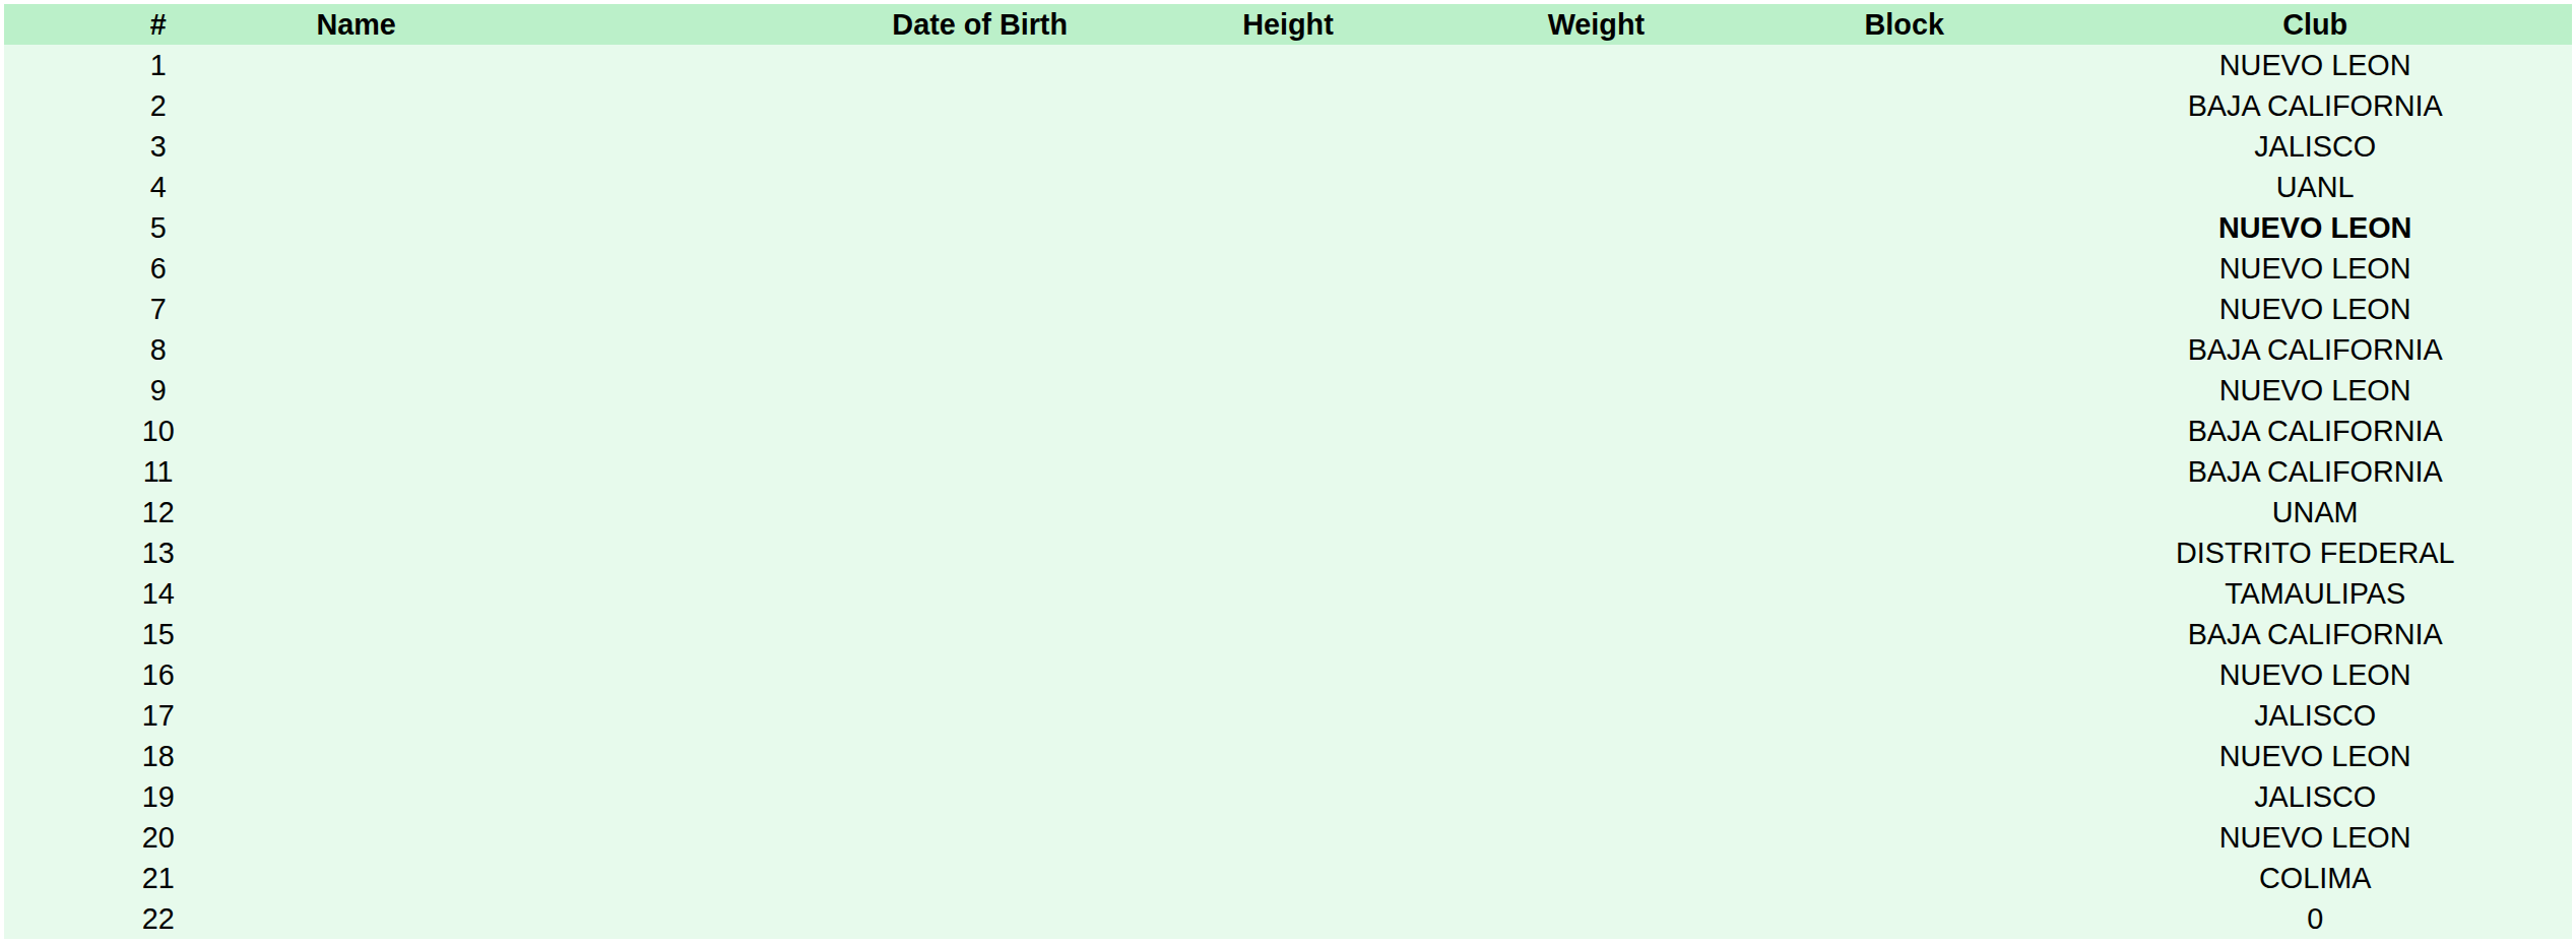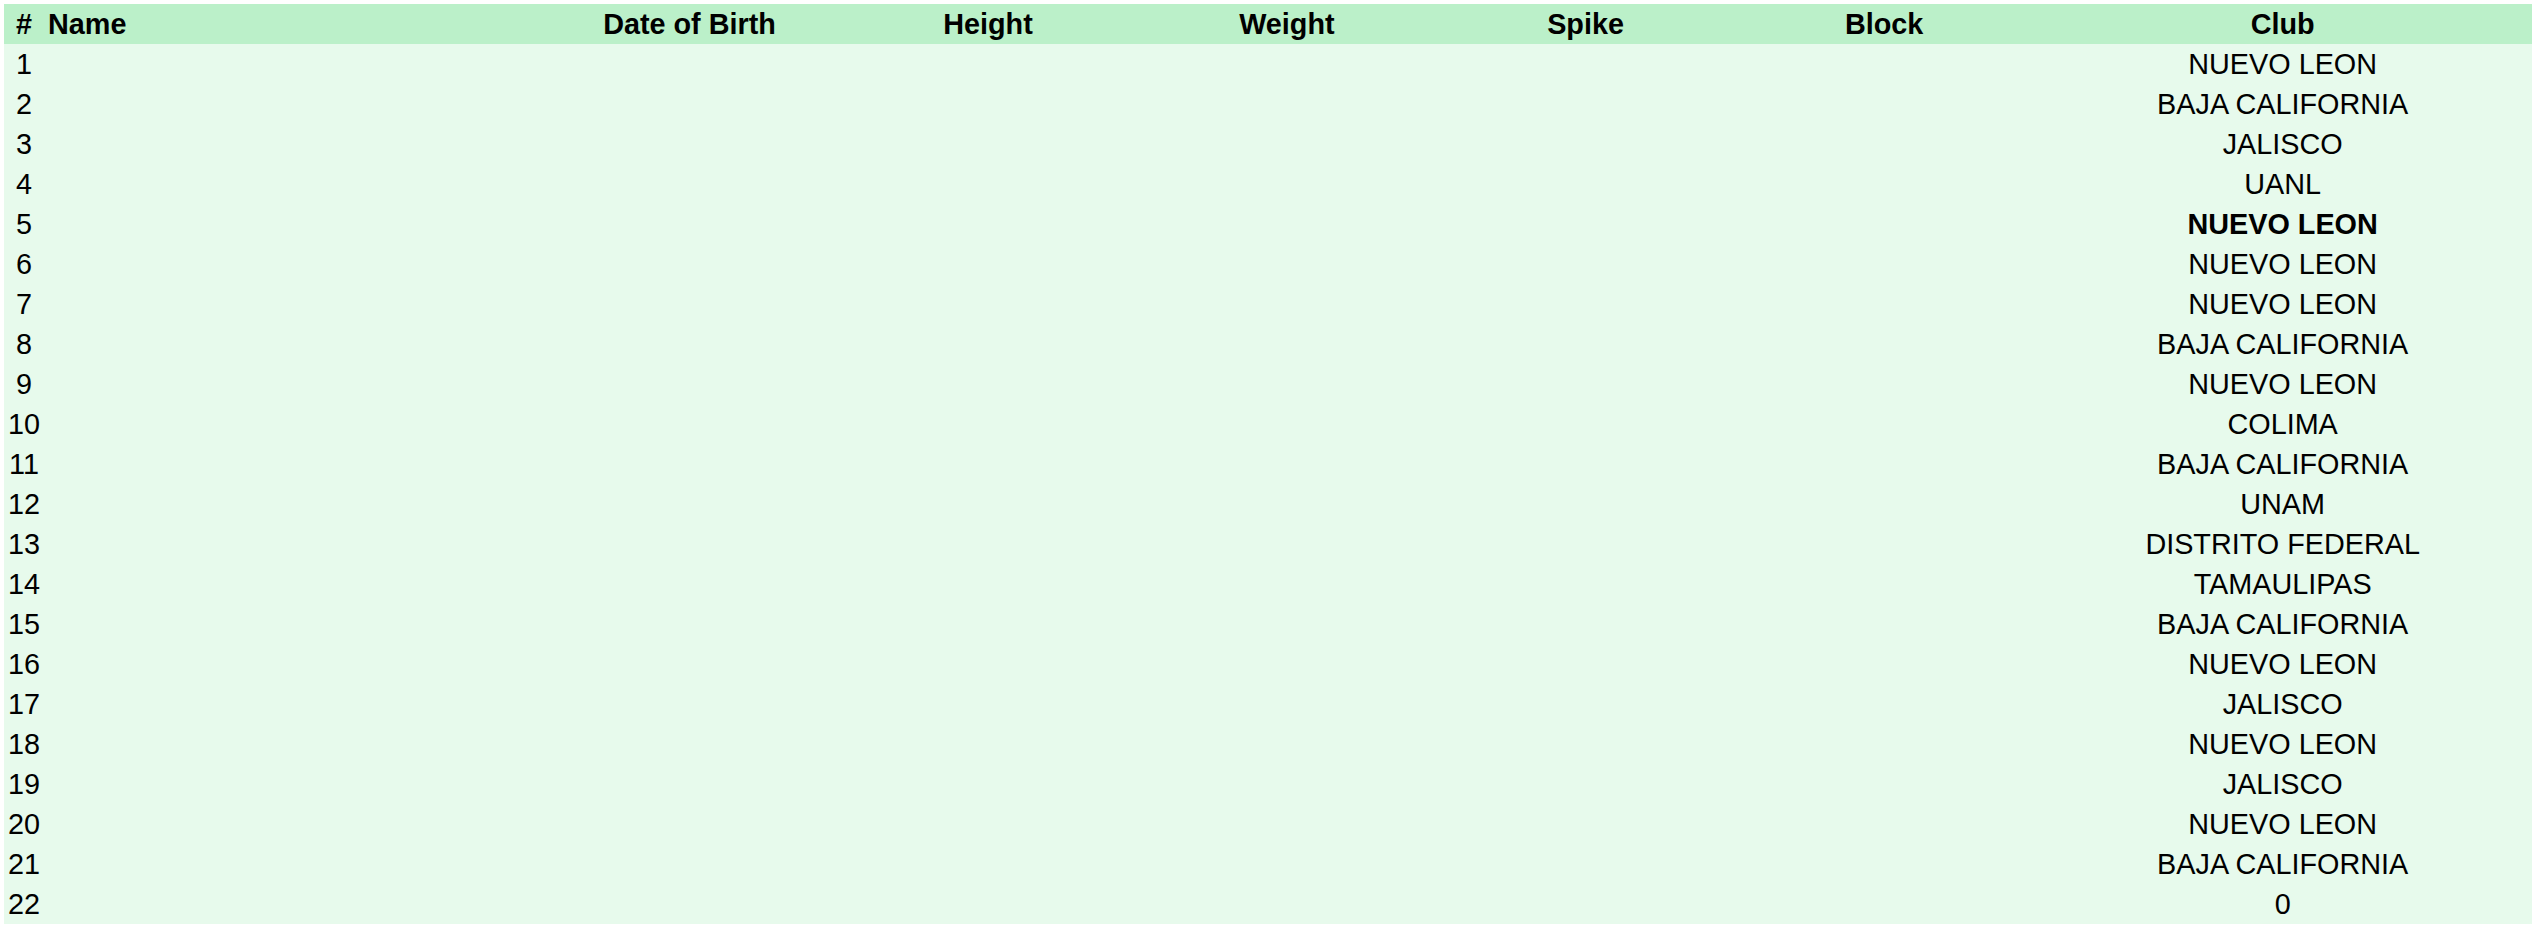 <table border=0 cellpadding=2 cellspacing=0  |- bgcolor=#FFECCE style="text-align:center; font-size:90%; width:100%">
 <tr bgcolor=#BBF0C9>
 <th>#</th>
 <th align=left width=20%>Name</th>
 <th width=12%>Date of Birth</th>
 <th width=12%>Height</th>
 <th width=12%>Weight</th>
+<th width=12%>Spike</th>
 <th width=12%>Block</th>
 <th width=20%>Club</th>
 </tr>
 <tr bgcolor=#E7FAEC>
 <td>1</td>
 <td align=left></td>
 <td align=right></td>
+<td></td>
 <td></td>
 <td></td>
 <td></td>
 <td>NUEVO LEON</td>
 </tr>
 <tr bgcolor=#E7FAEC>
 <td>2</td>
 <td align=left></td>
 <td align=right></td>
 <td></td>
 <td></td>
 <td></td>
+<td></td>
 <td>BAJA CALIFORNIA</td>
 </tr>
 <tr bgcolor=#E7FAEC>
 <td>3</td>
 <td align=left></td>
 <td align=right></td>
+<td></td>
 <td></td>
 <td></td>
 <td></td>
 <td>JALISCO</td>
 </tr>
 <tr bgcolor=#E7FAEC>
 <td>4</td>
 <td align=left></td>
 <td align=right></td>
 <td></td>
 <td></td>
 <td></td>
+<td></td>
 <td>UANL</td>
 </tr>
 <tr bgcolor=#E7FAEC>
 <td>5</td>
 <td align=left></td>
 <td align=right></td>
+<td></td>
 <td></td>
 <td></td>
 <td></td>
 <td><strong>NUEVO LEON</strong></td>
 </tr>
 <tr bgcolor=#E7FAEC>
 <td>6</td>
 <td align=left></td>
 <td align=right></td>
 <td></td>
 <td></td>
 <td></td>
+<td></td>
 <td>NUEVO LEON</td>
 </tr>
 <tr bgcolor=#E7FAEC>
 <td>7</td>
 <td align=left></td>
 <td align=right></td>
+<td></td>
 <td></td>
 <td></td>
 <td></td>
 <td>NUEVO LEON</td>
 </tr>
 <tr bgcolor=#E7FAEC>
 <td>8</td>
 <td align=left></td>
 <td align=right></td>
 <td></td>
 <td></td>
 <td></td>
+<td></td>
 <td>BAJA CALIFORNIA</td>
 </tr>
 <tr bgcolor=#E7FAEC>
 <td>9</td>
 <td align=left></td>
 <td align=right></td>
+<td></td>
 <td></td>
 <td></td>
 <td></td>
 <td>NUEVO LEON</td>
 </tr>
 <tr bgcolor=#E7FAEC>
 <td>10</td>
 <td align=left></td>
 <td align=right></td>
 <td></td>
 <td></td>
 <td></td>
-<td>BAJA CALIFORNIA</td>
+<td></td>
+<td>COLIMA</td>
 </tr>
 <tr bgcolor=#E7FAEC>
 <td>11</td>
 <td align=left></td>
 <td align=right></td>
+<td></td>
 <td></td>
 <td></td>
 <td></td>
 <td>BAJA CALIFORNIA</td>
 </tr>
 <tr bgcolor=#E7FAEC>
 <td>12</td>
 <td align=left></td>
 <td align=right></td>
 <td></td>
 <td></td>
 <td></td>
+<td></td>
 <td>UNAM</td>
 </tr>
 <tr bgcolor=#E7FAEC>
 <td>13</td>
 <td align=left></td>
 <td align=right></td>
+<td></td>
 <td></td>
 <td></td>
 <td></td>
 <td>DISTRITO FEDERAL</td>
 </tr>
 <tr bgcolor=#E7FAEC>
 <td>14</td>
 <td align=left></td>
 <td align=right></td>
 <td></td>
 <td></td>
 <td></td>
+<td></td>
 <td>TAMAULIPAS</td>
 </tr>
 <tr bgcolor=#E7FAEC>
 <td>15</td>
 <td align=left></td>
 <td align=right></td>
+<td></td>
 <td></td>
 <td></td>
 <td></td>
 <td>BAJA CALIFORNIA</td>
 </tr>
 <tr bgcolor=#E7FAEC>
 <td>16</td>
 <td align=left></td>
 <td align=right></td>
 <td></td>
 <td></td>
 <td></td>
+<td></td>
 <td>NUEVO LEON</td>
 </tr>
 <tr bgcolor=#E7FAEC>
 <td>17</td>
 <td align=left></td>
 <td align=right></td>
+<td></td>
 <td></td>
 <td></td>
 <td></td>
 <td>JALISCO</td>
 </tr>
 <tr bgcolor=#E7FAEC>
 <td>18</td>
 <td align=left></td>
 <td align=right></td>
 <td></td>
 <td></td>
 <td></td>
+<td></td>
 <td>NUEVO LEON</td>
 </tr>
 <tr bgcolor=#E7FAEC>
 <td>19</td>
 <td align=left></td>
 <td align=right></td>
+<td></td>
 <td></td>
 <td></td>
 <td></td>
 <td>JALISCO</td>
 </tr>
 <tr bgcolor=#E7FAEC>
 <td>20</td>
 <td align=left></td>
 <td align=right></td>
 <td></td>
 <td></td>
 <td></td>
+<td></td>
 <td>NUEVO LEON</td>
 </tr>
 <tr bgcolor=#E7FAEC>
 <td>21</td>
 <td align=left></td>
 <td align=right></td>
 <td></td>
 <td></td>
 <td></td>
-<td>COLIMA</td>
+<td></td>
+<td>BAJA CALIFORNIA</td>
 </tr>
 <tr bgcolor=#E7FAEC>
 <td>22</td>
 <td align=left></td>
 <td align=right></td>
 <td></td>
 <td></td>
 <td></td>
+<td></td>
 <td>0</td>
 </tr>
 </table>
